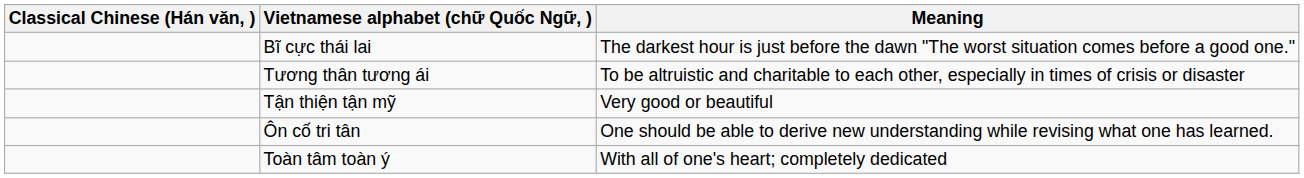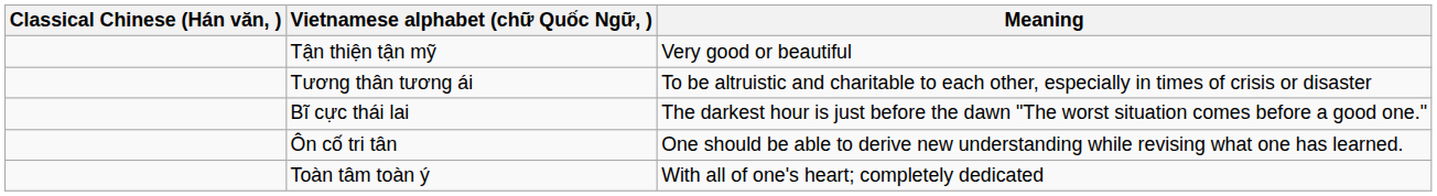 <table class="wikitable">
 <tr>
 <th>Classical Chinese (Hán văn, )</th>
 <th>Vietnamese alphabet (chữ Quốc Ngữ, )</th>
 <th>Meaning</th>
 </tr>
 <tr>
 <td></td>
-<td>Bĩ cực thái lai</td>
-<td>The darkest hour is just before the dawn "The worst situation comes before a good one."</td>
+<td>Tận thiện tận mỹ</td>
+<td>Very good or beautiful</td>
 </tr>
 <tr>
 <td></td>
 <td>Tương thân tương ái</td>
 <td>To be altruistic and charitable to each other, especially in times of crisis or disaster</td>
 </tr>
 <tr>
 <td></td>
-<td>Tận thiện tận mỹ</td>
-<td>Very good or beautiful</td>
+<td>Bĩ cực thái lai</td>
+<td>The darkest hour is just before the dawn "The worst situation comes before a good one."</td>
 </tr>
 <tr>
 <td></td>
 <td>Ôn cố tri tân</td>
 <td>One should be able to derive new understanding while revising what one has learned.</td>
 </tr>
 <tr>
 <td></td>
 <td>Toàn tâm toàn ý</td>
 <td>With all of one's heart; completely dedicated</td>
 </tr>
 </table>
